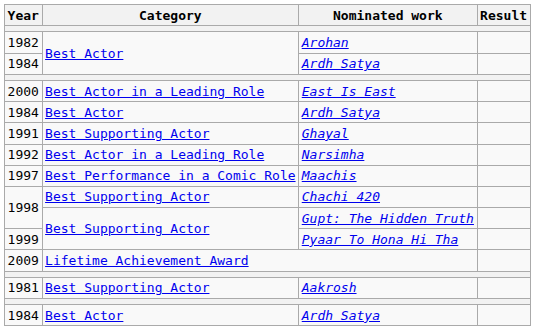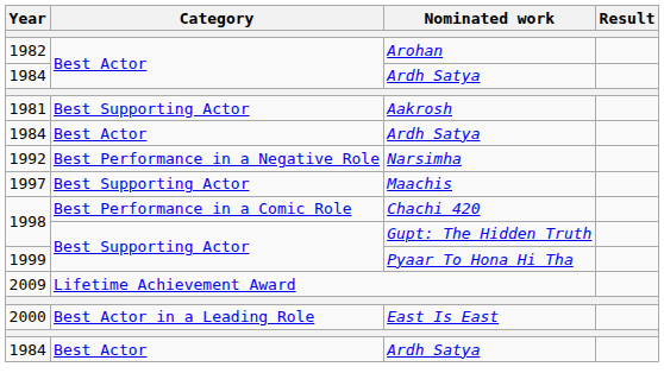 <table class="wikitable">
 <tr>
 <th>Year</th>
 <th>Category</th>
 <th>Nominated work</th>
 <th>Result</th>
 </tr>
 <tr>
 <th colspan="4" scope="col"></th>
 </tr>
 <tr>
 <td>1982</td>
 <td rowspan="2"><a href='#'>Best Actor</a></td>
 <td><em><a href='#'>Arohan</a></em></td>
 <td></td>
 </tr>
 <tr>
 <td>1984</td>
 <td><em><a href='#'>Ardh Satya</a></em></td>
 <td></td>
 </tr>
 <tr>
 <th colspan="4" scope="col"></th>
 </tr>
 <tr>
-<td>2000</td>
-<td><a href='#'>Best Actor in a Leading Role</a></td>
-<td><em><a href='#'>East Is East</a></em></td>
+<td>1981</td>
+<td><a href='#'>Best Supporting Actor</a></td>
+<td><em><a href='#'>Aakrosh</a></em></td>
 <td></td>
 </tr>
 <tr>
 <td>1984</td>
 <td><a href='#'>Best Actor</a></td>
 <td><em><a href='#'>Ardh Satya</a></em></td>
 <td></td>
 </tr>
 <tr>
-<td>1991</td>
-<td><a href='#'>Best Supporting Actor</a></td>
-<td><em><a href='#'>Ghayal</a></em></td>
-<td></td>
-</tr>
-<tr>
 <td>1992</td>
-<td><a href='#'>Best Actor in a Leading Role</a></td>
+<td><a href='#'>Best Performance in a Negative Role</a></td>
 <td><em><a href='#'>Narsimha</a></em></td>
 <td></td>
 </tr>
 <tr>
 <td>1997</td>
-<td><a href='#'>Best Performance in a Comic Role</a></td>
+<td><a href='#'>Best Supporting Actor</a></td>
 <td><em><a href='#'>Maachis</a></em></td>
 <td></td>
 </tr>
 <tr>
 <td rowspan="2">1998</td>
-<td><a href='#'>Best Supporting Actor</a></td>
+<td><a href='#'>Best Performance in a Comic Role</a></td>
 <td><em><a href='#'>Chachi 420</a></em></td>
 <td></td>
 </tr>
 <tr>
 <td rowspan="2"><a href='#'>Best Supporting Actor</a></td>
 <td><em><a href='#'>Gupt: The Hidden Truth</a></em></td>
 <td></td>
 </tr>
 <tr>
 <td>1999</td>
 <td><em><a href='#'>Pyaar To Hona Hi Tha</a></em></td>
 <td></td>
 </tr>
 <tr>
 <td>2009</td>
 <td colspan="2"><a href='#'>Lifetime Achievement Award</a></td>
 <td></td>
 </tr>
 <tr>
 <th colspan="4" scope="col"></th>
 </tr>
 <tr>
-<td>1981</td>
-<td><a href='#'>Best Supporting Actor</a></td>
-<td><em><a href='#'>Aakrosh</a></em></td>
+<td>2000</td>
+<td><a href='#'>Best Actor in a Leading Role</a></td>
+<td><em><a href='#'>East Is East</a></em></td>
 <td></td>
 </tr>
 <tr>
 <th colspan="4" scope="col"></th>
 </tr>
 <tr>
 <td>1984</td>
 <td><a href='#'>Best Actor</a></td>
 <td><em><a href='#'>Ardh Satya</a></em></td>
 <td></td>
 </tr>
 <tr>
 </tr>
 </table>
